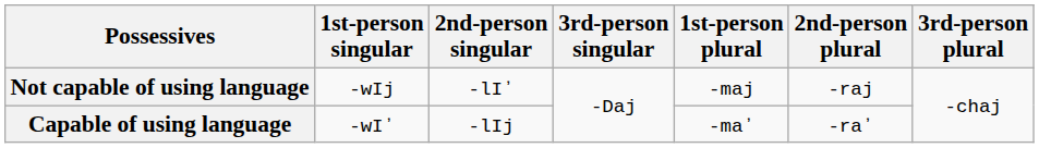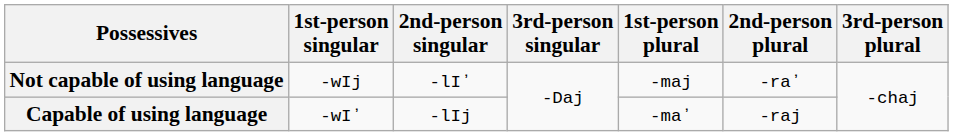 <table class="wikitable" style="text-align:center">
 <tr>
 <th>Possessives</th>
 <th>1st-person<br> singular</th>
 <th>2nd-person<br>singular</th>
 <th>3rd-person<br>singular</th>
 <th>1st-person<br>plural</th>
 <th>2nd-person<br>plural</th>
 <th>3rd-person<br>plural</th>
 </tr>
 <tr>
 <th>Not capable of using language</th>
 <td><code>-wIj</code></td>
 <td><code>-lIʼ</code></td>
 <td rowspan="2"><code>-Daj</code></td>
 <td><code>-maj</code></td>
-<td><code>-raj</code></td>
+<td><code>-raʼ</code></td>
 <td rowspan="2"><code>-chaj</code></td>
 </tr>
 <tr>
 <th>Capable of using language</th>
 <td><code>-wIʼ</code></td>
 <td><code>-lIj</code></td>
 <td><code>-maʼ</code></td>
-<td><code>-raʼ</code></td>
+<td><code>-raj</code></td>
 </tr>
 </table>
